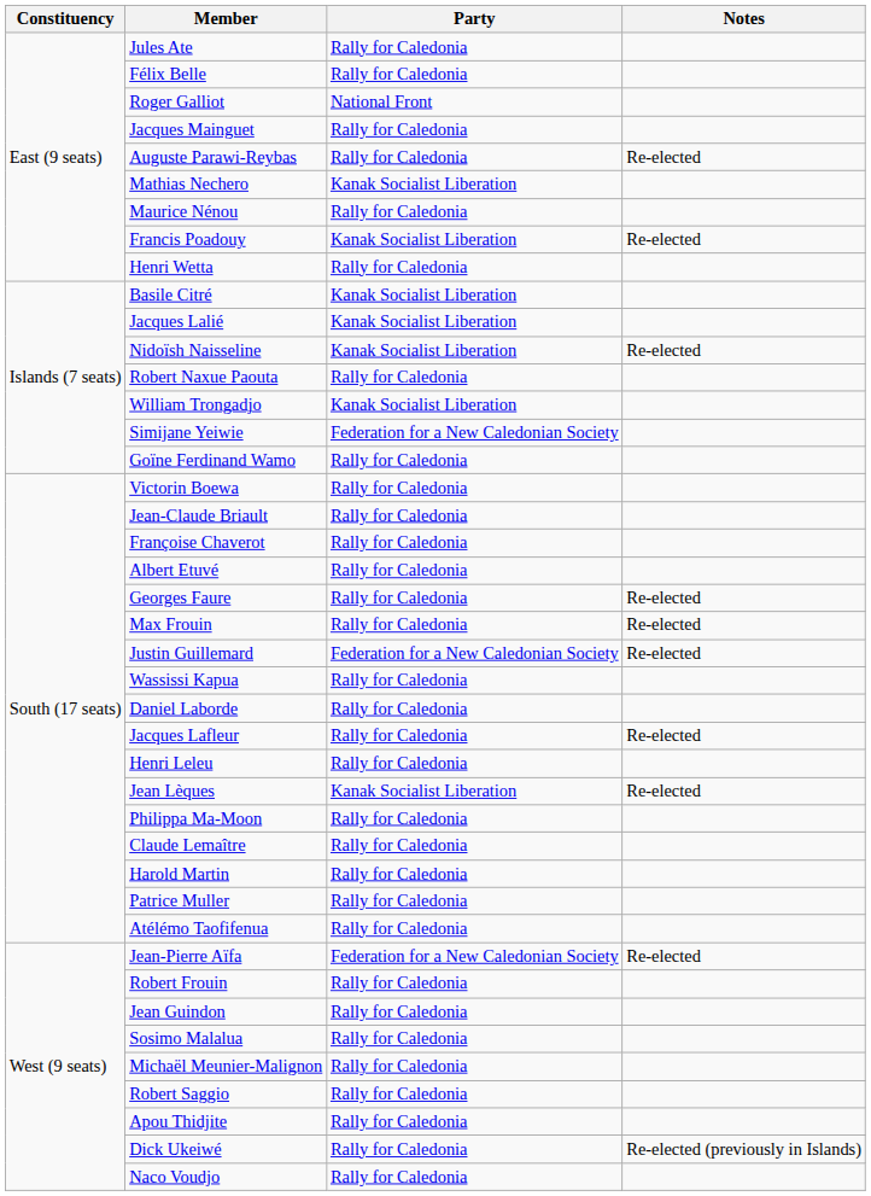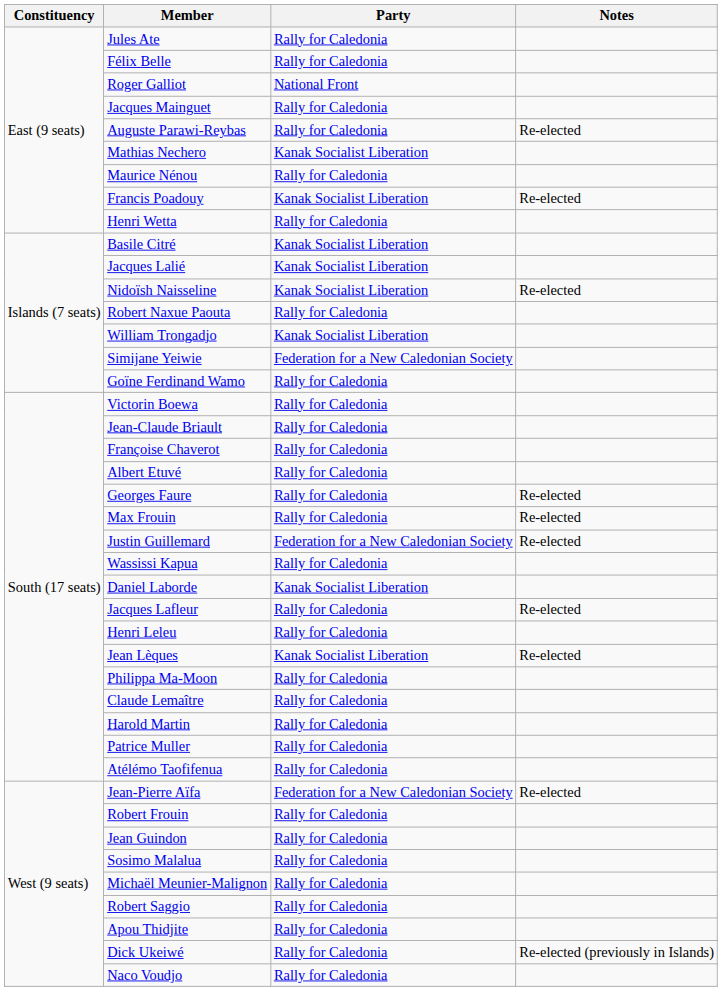 <table class="wikitable sortable">
 <tr>
 <th>Constituency</th>
 <th>Member</th>
 <th>Party</th>
 <th>Notes</th>
 </tr>
 <tr>
 <td rowspan=9>East (9 seats)</td>
 <td><a href='#'>Jules Ate</a></td>
 <td><a href='#'>Rally for Caledonia</a></td>
 <td></td>
 </tr>
 <tr>
 <td><a href='#'>Félix Belle</a></td>
 <td><a href='#'>Rally for Caledonia</a></td>
 <td></td>
 </tr>
 <tr>
 <td><a href='#'>Roger Galliot</a></td>
 <td><a href='#'>National Front</a></td>
 <td></td>
 </tr>
 <tr>
 <td><a href='#'>Jacques Mainguet</a></td>
 <td><a href='#'>Rally for Caledonia</a></td>
 <td></td>
 </tr>
 <tr>
 <td><a href='#'>Auguste Parawi-Reybas</a></td>
 <td><a href='#'>Rally for Caledonia</a></td>
 <td>Re-elected</td>
 </tr>
 <tr>
 <td><a href='#'>Mathias Nechero</a></td>
 <td><a href='#'>Kanak Socialist Liberation</a></td>
 <td></td>
 </tr>
 <tr>
 <td><a href='#'>Maurice Nénou</a></td>
 <td><a href='#'>Rally for Caledonia</a></td>
 <td></td>
 </tr>
 <tr>
 <td><a href='#'>Francis Poadouy</a></td>
 <td><a href='#'>Kanak Socialist Liberation</a></td>
 <td>Re-elected</td>
 </tr>
 <tr>
 <td><a href='#'>Henri Wetta</a></td>
 <td><a href='#'>Rally for Caledonia</a></td>
 <td></td>
 </tr>
 <tr>
 <td rowspan=7>Islands (7 seats)</td>
 <td><a href='#'>Basile Citré</a></td>
 <td><a href='#'>Kanak Socialist Liberation</a></td>
 <td></td>
 </tr>
 <tr>
 <td><a href='#'>Jacques Lalié</a></td>
 <td><a href='#'>Kanak Socialist Liberation</a></td>
 <td></td>
 </tr>
 <tr>
 <td><a href='#'>Nidoïsh Naisseline</a></td>
 <td><a href='#'>Kanak Socialist Liberation</a></td>
 <td>Re-elected</td>
 </tr>
 <tr>
 <td><a href='#'>Robert Naxue Paouta</a></td>
 <td><a href='#'>Rally for Caledonia</a></td>
 <td></td>
 </tr>
 <tr>
 <td><a href='#'>William Trongadjo</a></td>
 <td><a href='#'>Kanak Socialist Liberation</a></td>
 <td></td>
 </tr>
 <tr>
 <td><a href='#'>Simijane Yeiwie</a></td>
 <td><a href='#'>Federation for a New Caledonian Society</a></td>
 <td></td>
 </tr>
 <tr>
 <td><a href='#'>Goïne Ferdinand Wamo</a></td>
 <td><a href='#'>Rally for Caledonia</a></td>
 <td></td>
 </tr>
 <tr>
 <td rowspan=17>South (17 seats)</td>
 <td><a href='#'>Victorin Boewa</a></td>
 <td><a href='#'>Rally for Caledonia</a></td>
 <td></td>
 </tr>
 <tr>
 <td><a href='#'>Jean-Claude Briault</a></td>
 <td><a href='#'>Rally for Caledonia</a></td>
 <td></td>
 </tr>
 <tr>
 <td><a href='#'>Françoise Chaverot</a></td>
 <td><a href='#'>Rally for Caledonia</a></td>
 <td></td>
 </tr>
 <tr>
 <td><a href='#'>Albert Etuvé</a></td>
 <td><a href='#'>Rally for Caledonia</a></td>
 <td></td>
 </tr>
 <tr>
 <td><a href='#'>Georges Faure</a></td>
 <td><a href='#'>Rally for Caledonia</a></td>
 <td>Re-elected</td>
 </tr>
 <tr>
 <td><a href='#'>Max Frouin</a></td>
 <td><a href='#'>Rally for Caledonia</a></td>
 <td>Re-elected</td>
 </tr>
 <tr>
 <td><a href='#'>Justin Guillemard</a></td>
 <td><a href='#'>Federation for a New Caledonian Society</a></td>
 <td>Re-elected</td>
 </tr>
 <tr>
 <td><a href='#'>Wassissi Kapua</a></td>
 <td><a href='#'>Rally for Caledonia</a></td>
 <td></td>
 </tr>
 <tr>
 <td><a href='#'>Daniel Laborde</a></td>
-<td><a href='#'>Rally for Caledonia</a></td>
+<td><a href='#'>Kanak Socialist Liberation</a></td>
 <td></td>
 </tr>
 <tr>
 <td><a href='#'>Jacques Lafleur</a></td>
 <td><a href='#'>Rally for Caledonia</a></td>
 <td>Re-elected</td>
 </tr>
 <tr>
 <td><a href='#'>Henri Leleu</a></td>
 <td><a href='#'>Rally for Caledonia</a></td>
 <td></td>
 </tr>
 <tr>
 <td><a href='#'>Jean Lèques</a></td>
 <td><a href='#'>Kanak Socialist Liberation</a></td>
 <td>Re-elected</td>
 </tr>
 <tr>
 <td><a href='#'>Philippa Ma-Moon</a></td>
 <td><a href='#'>Rally for Caledonia</a></td>
 <td></td>
 </tr>
 <tr>
 <td><a href='#'>Claude Lemaître</a></td>
 <td><a href='#'>Rally for Caledonia</a></td>
 <td></td>
 </tr>
 <tr>
 <td><a href='#'>Harold Martin</a></td>
 <td><a href='#'>Rally for Caledonia</a></td>
 <td></td>
 </tr>
 <tr>
 <td><a href='#'>Patrice Muller</a></td>
 <td><a href='#'>Rally for Caledonia</a></td>
 <td></td>
 </tr>
 <tr>
 <td><a href='#'>Atélémo Taofifenua</a></td>
 <td><a href='#'>Rally for Caledonia</a></td>
 <td></td>
 </tr>
 <tr>
 <td rowspan=9>West (9 seats)</td>
 <td><a href='#'>Jean-Pierre Aïfa</a></td>
 <td><a href='#'>Federation for a New Caledonian Society</a></td>
 <td>Re-elected</td>
 </tr>
 <tr>
 <td><a href='#'>Robert Frouin</a></td>
 <td><a href='#'>Rally for Caledonia</a></td>
 <td></td>
 </tr>
 <tr>
 <td><a href='#'>Jean Guindon</a></td>
 <td><a href='#'>Rally for Caledonia</a></td>
 <td></td>
 </tr>
 <tr>
 <td><a href='#'>Sosimo Malalua</a></td>
 <td><a href='#'>Rally for Caledonia</a></td>
 <td></td>
 </tr>
 <tr>
 <td><a href='#'>Michaël Meunier-Malignon</a></td>
 <td><a href='#'>Rally for Caledonia</a></td>
 <td></td>
 </tr>
 <tr>
 <td><a href='#'>Robert Saggio</a></td>
 <td><a href='#'>Rally for Caledonia</a></td>
 <td></td>
 </tr>
 <tr>
 <td><a href='#'>Apou Thidjite</a></td>
 <td><a href='#'>Rally for Caledonia</a></td>
 <td></td>
 </tr>
 <tr>
 <td><a href='#'>Dick Ukeiwé</a></td>
 <td><a href='#'>Rally for Caledonia</a></td>
 <td>Re-elected (previously in Islands)</td>
 </tr>
 <tr>
 <td><a href='#'>Naco Voudjo</a></td>
 <td><a href='#'>Rally for Caledonia</a></td>
 <td></td>
 </tr>
 </table>
